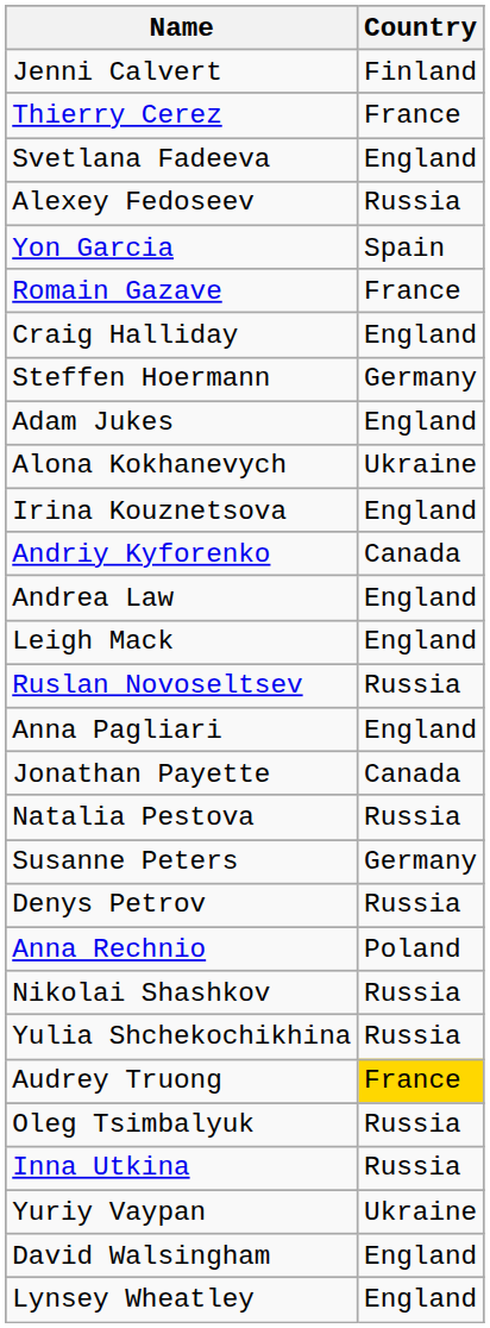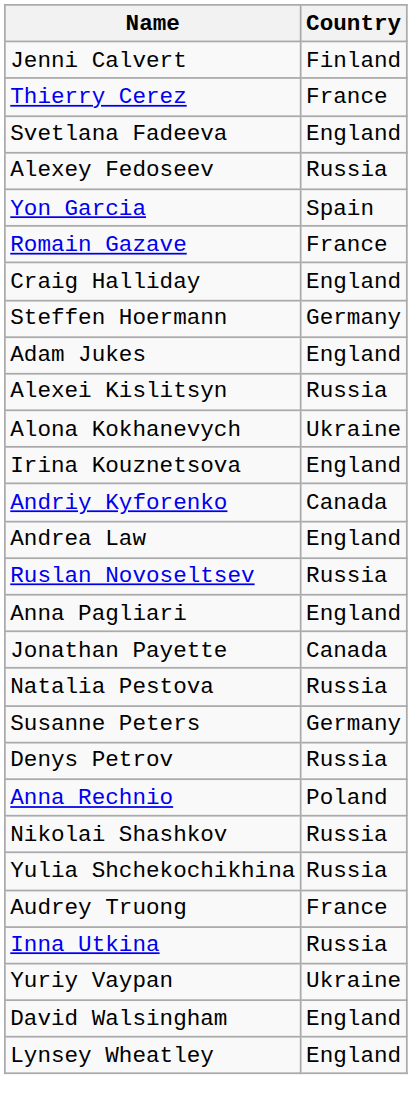 <table class="wikitable">
 <tr>
 <th>Name</th>
 <th>Country</th>
 </tr>
 <tr>
 <td>Jenni Calvert</td>
 <td>Finland</td>
 </tr>
 <tr>
 <td><a href='#'>Thierry Cerez</a></td>
 <td>France</td>
 </tr>
 <tr>
 <td>Svetlana Fadeeva</td>
 <td>England</td>
 </tr>
 <tr>
 <td>Alexey Fedoseev</td>
 <td>Russia</td>
 </tr>
 <tr>
 <td><a href='#'>Yon Garcia</a></td>
 <td>Spain</td>
 </tr>
 <tr>
 <td><a href='#'>Romain Gazave</a></td>
 <td>France</td>
 </tr>
 <tr>
 <td>Craig Halliday</td>
 <td>England</td>
 </tr>
 <tr>
 <td>Steffen Hoermann</td>
 <td>Germany</td>
 </tr>
 <tr>
 <td>Adam Jukes</td>
 <td>England</td>
 </tr>
 <tr>
+<td>Alexei Kislitsyn</td>
+<td>Russia</td>
+</tr>
+<tr>
 <td>Alona Kokhanevych</td>
 <td>Ukraine</td>
 </tr>
 <tr>
 <td>Irina Kouznetsova</td>
 <td>England</td>
 </tr>
 <tr>
 <td><a href='#'>Andriy Kyforenko</a></td>
 <td>Canada</td>
 </tr>
 <tr>
 <td>Andrea Law</td>
-<td>England</td>
-</tr>
-<tr>
-<td>Leigh Mack</td>
 <td>England</td>
 </tr>
 <tr>
 <td><a href='#'>Ruslan Novoseltsev</a></td>
 <td>Russia</td>
 </tr>
 <tr>
 <td>Anna Pagliari</td>
 <td>England</td>
 </tr>
 <tr>
 <td>Jonathan Payette</td>
 <td>Canada</td>
 </tr>
 <tr>
 <td>Natalia Pestova</td>
 <td>Russia</td>
 </tr>
 <tr>
 <td>Susanne Peters</td>
 <td>Germany</td>
 </tr>
 <tr>
 <td>Denys Petrov</td>
 <td>Russia</td>
 </tr>
 <tr>
 <td><a href='#'>Anna Rechnio</a></td>
 <td>Poland</td>
 </tr>
 <tr>
 <td>Nikolai Shashkov</td>
 <td>Russia</td>
 </tr>
 <tr>
 <td>Yulia Shchekochikhina</td>
 <td>Russia</td>
 </tr>
 <tr>
 <td>Audrey Truong</td>
-<td style="background: gold;">France</td>
-</tr>
-<tr>
-<td>Oleg Tsimbalyuk</td>
-<td>Russia</td>
+<td>France</td>
 </tr>
 <tr>
 <td><a href='#'>Inna Utkina</a></td>
 <td>Russia</td>
 </tr>
 <tr>
 <td>Yuriy Vaypan</td>
 <td>Ukraine</td>
 </tr>
 <tr>
 <td>David Walsingham</td>
 <td>England</td>
 </tr>
 <tr>
 <td>Lynsey Wheatley</td>
 <td>England</td>
 </tr>
 </table>
